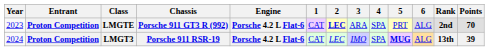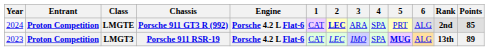 <table class="wikitable" style="text-align:center; font-size:85%">
 <tr>
 <th>Year</th>
 <th>Entrant</th>
 <th>Class</th>
 <th>Chassis</th>
 <th>Engine</th>
 <th>1</th>
 <th>2</th>
 <th>3</th>
 <th>4</th>
 <th>5</th>
 <th>6</th>
 <th>Rank</th>
 <th>Points</th>
 </tr>
 <tr>
-<td><a href='#'>2023</a></td>
+<td><a href='#'>2024</a></td>
 <th nowrap><a href='#'>Proton Competition</a></th>
 <th>LMGTE</th>
 <th nowrap><a href='#'>Porsche 911 GT3 R (992)</a></th>
 <th nowrap><a href='#'>Porsche</a> 4.2 L <a href='#'>Flat-6</a></th>
 <td style="background:#EFCFFF;"><a href='#'>CAT</a><br></td>
 <td style="background:#FFFFBF;"><strong><a href='#'>LEC</a></strong><br></td>
 <td style="background:#DFFFDF;"><a href='#'>ARA</a><br></td>
 <td style="background:#DFFFDF;"><a href='#'>SPA</a><br></td>
 <td style="background:#FFFFBF;"><a href='#'>PRT</a><br></td>
 <td style="background:#DFDFDF;"><a href='#'>ALG</a><br></td>
 <th style="background:#DFDFDF;">2nd</th>
-<th style="background:#DFDFDF;">70</th>
+<th style="background:#DFDFDF;">85</th>
 </tr>
 <tr>
-<td><a href='#'>2024</a></td>
+<td><a href='#'>2023</a></td>
 <th nowrap><a href='#'>Proton Competition</a></th>
 <th>LMGT3</th>
 <th nowrap><a href='#'>Porsche 911 RSR-19</a></th>
 <th nowrap><a href='#'>Porsche</a> 4.2 L <a href='#'>Flat-6</a></th>
 <td style="background:#DFFFDF;"><a href='#'>CAT</a><br></td>
 <td style="background:#DFFFDF;"><em><a href='#'>LEC</a></em><br></td>
 <td style="background:#CFCFFF;"><em><a href='#'>IMO</a></em><br></td>
 <td style="background:#DFFFDF;"><a href='#'>SPA</a><br></td>
 <td style="background:#EFCFFF;"><strong><a href='#'>MUG</a><br></strong></td>
 <td style="background:#FFDF9F;"><a href='#'>ALG</a><br></td>
 <th>13th</th>
-<th>39</th>
+<th>89</th>
 </tr>
 </table>
